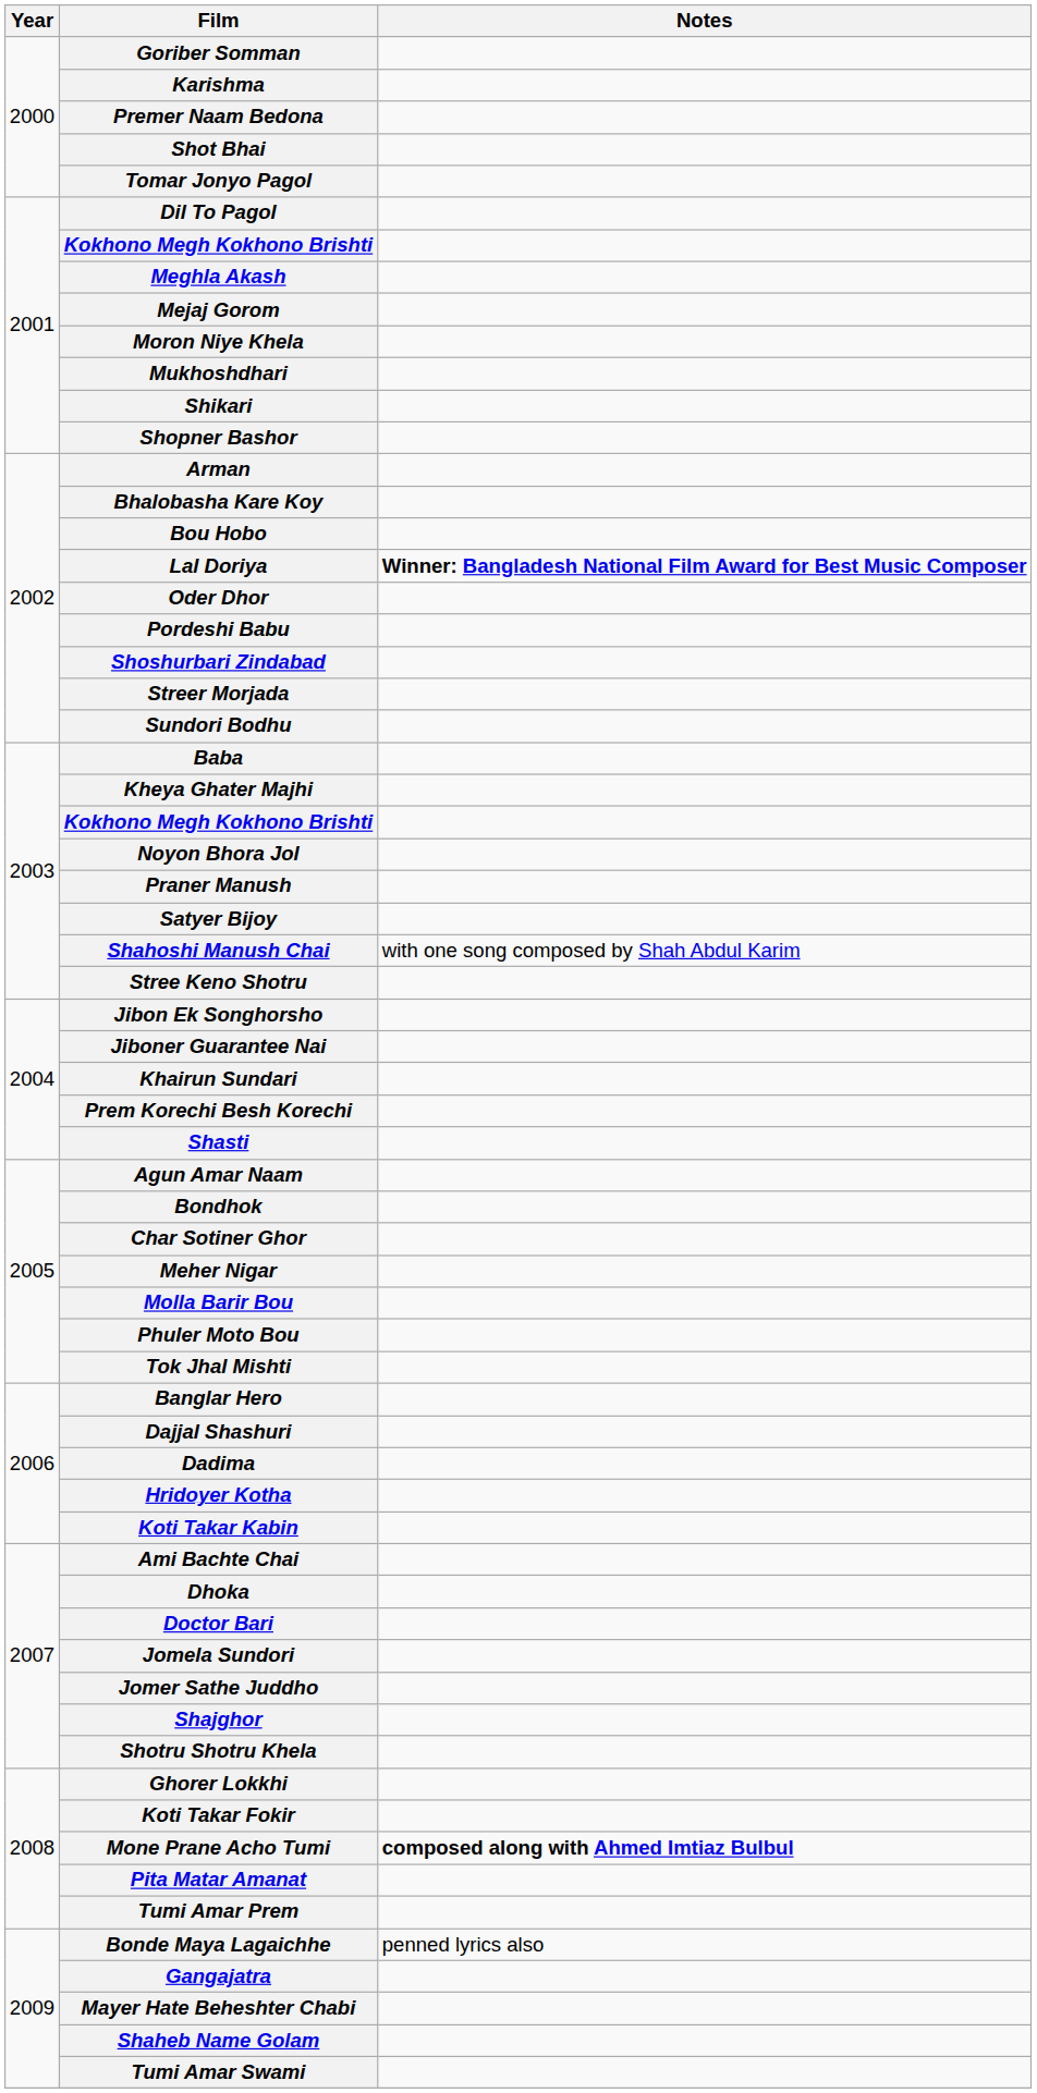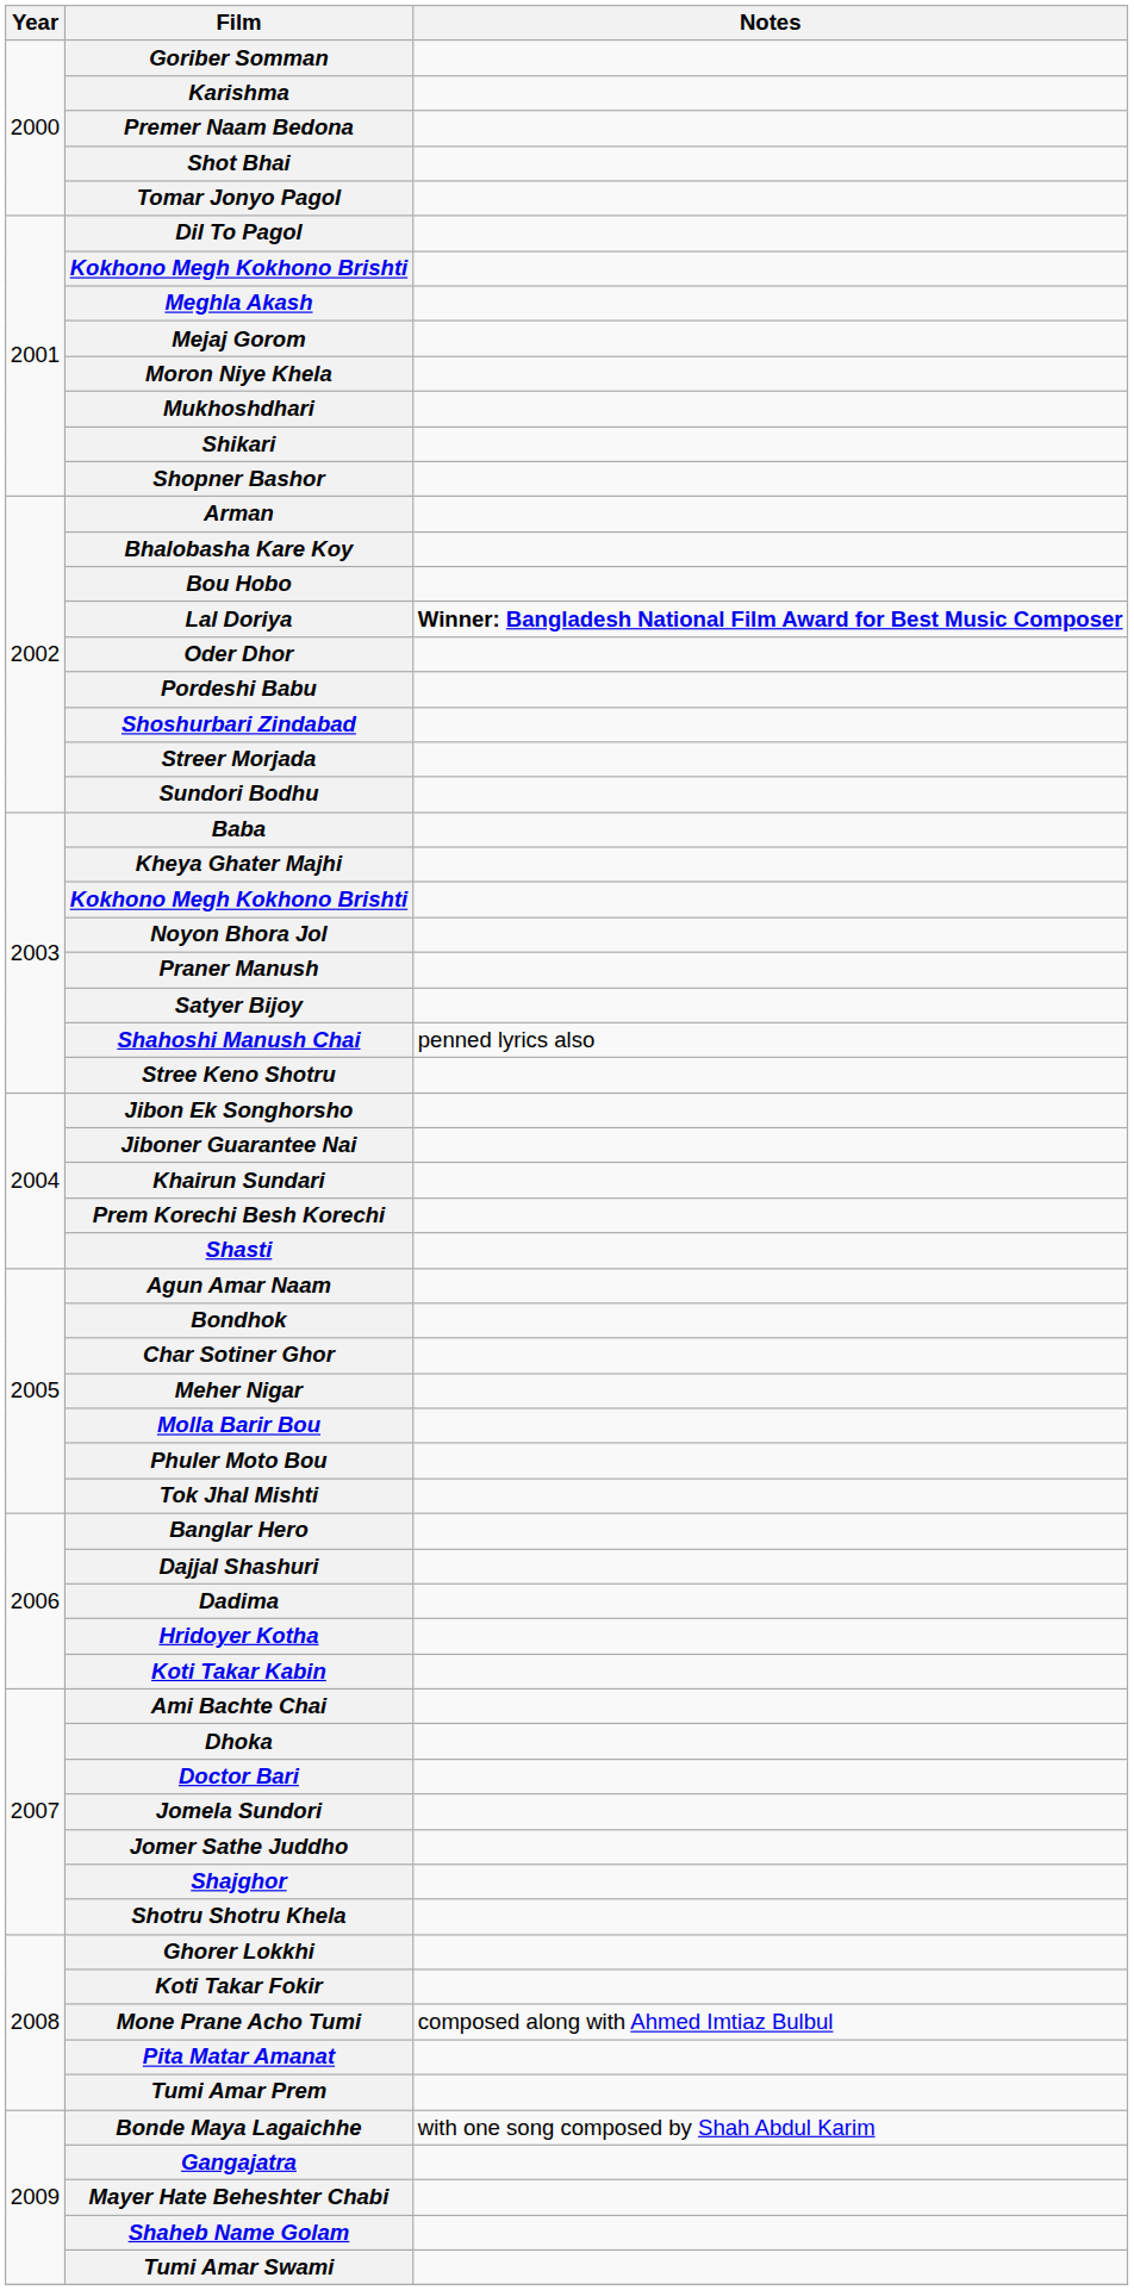 <table class="wikitable sortable">
 <tr>
 <th>Year</th>
 <th>Film</th>
 <th>Notes</th>
 </tr>
 <tr>
 <td rowspan=5>2000</td>
 <th><em>Goriber Somman</em></th>
 <td></td>
 </tr>
 <tr>
 <th><em>Karishma</em></th>
 <td></td>
 </tr>
 <tr>
 <th><em>Premer Naam Bedona</em></th>
 <td></td>
 </tr>
 <tr>
 <th><em>Shot Bhai</em></th>
 <td></td>
 </tr>
 <tr>
 <th><em>Tomar Jonyo Pagol</em></th>
 <td></td>
 </tr>
 <tr>
 <td rowspan=8>2001</td>
 <th><em>Dil To Pagol</em></th>
 <td></td>
 </tr>
 <tr>
 <th><em><a href='#'>Kokhono Megh Kokhono Brishti</a></em></th>
 <td></td>
 </tr>
 <tr>
 <th><em><a href='#'>Meghla Akash</a></em></th>
 <td></td>
 </tr>
 <tr>
 <th><em>Mejaj Gorom</em></th>
 <td></td>
 </tr>
 <tr>
 <th><em>Moron Niye Khela</em></th>
 <td></td>
 </tr>
 <tr>
 <th><em>Mukhoshdhari</em></th>
 <td></td>
 </tr>
 <tr>
 <th><em>Shikari</em></th>
 <td></td>
 </tr>
 <tr>
 <th><em>Shopner Bashor</em></th>
 <td></td>
 </tr>
 <tr>
 <td rowspan=9>2002</td>
 <th><em>Arman</em></th>
 <td></td>
 </tr>
 <tr>
 <th><em>Bhalobasha Kare Koy</em></th>
 <td></td>
 </tr>
 <tr>
 <th><em>Bou Hobo</em></th>
 <td></td>
 </tr>
 <tr>
 <th><em>Lal Doriya</em></th>
 <td><strong>Winner: <a href='#'>Bangladesh National Film Award for Best Music Composer</a></strong> </td>
 </tr>
 <tr>
 <th><em>Oder Dhor</em></th>
 <td></td>
 </tr>
 <tr>
 <th><em>Pordeshi Babu</em></th>
 <td></td>
 </tr>
 <tr>
 <th><em><a href='#'>Shoshurbari Zindabad</a></em></th>
 <td></td>
 </tr>
 <tr>
 <th><em>Streer Morjada</em></th>
 <td></td>
 </tr>
 <tr>
 <th><em>Sundori Bodhu</em></th>
 <td></td>
 </tr>
 <tr>
 <td rowspan=8>2003</td>
 <th><em>Baba</em> </th>
 <td></td>
 </tr>
 <tr>
 <th rowspan=1><em>Kheya Ghater Majhi</em></th>
 <td></td>
 </tr>
 <tr>
 <th><em><a href='#'>Kokhono Megh Kokhono Brishti</a></em></th>
 <td></td>
 </tr>
 <tr>
 <th><em>Noyon Bhora Jol</em></th>
 <td></td>
 </tr>
 <tr>
 <th><em>Praner Manush</em></th>
 <td></td>
 </tr>
 <tr>
 <th><em>Satyer Bijoy</em></th>
 <td></td>
 </tr>
 <tr>
 <th><em><a href='#'>Shahoshi Manush Chai</a></em> </th>
-<td>with one song composed by <a href='#'>Shah Abdul Karim</a></td>
+<td>penned lyrics also</td>
 </tr>
 <tr>
 <th><em>Stree Keno Shotru</em></th>
 <td></td>
 </tr>
 <tr>
 <td rowspan=5>2004</td>
 <th><em>Jibon Ek Songhorsho</em></th>
 <td></td>
 </tr>
 <tr>
 <th><em>Jiboner Guarantee Nai</em></th>
 <td></td>
 </tr>
 <tr>
 <th><em>Khairun Sundari</em></th>
 <td></td>
 </tr>
 <tr>
 <th><em>Prem Korechi Besh Korechi</em></th>
 <td></td>
 </tr>
 <tr>
 <th><em><a href='#'>Shasti</a></em></th>
 <td></td>
 </tr>
 <tr>
 <td rowspan=7>2005</td>
 <th><em>Agun Amar Naam</em></th>
 <td></td>
 </tr>
 <tr>
 <th><em>Bondhok</em></th>
 <td></td>
 </tr>
 <tr>
 <th><em>Char Sotiner Ghor</em></th>
 <td></td>
 </tr>
 <tr>
 <th><em>Meher Nigar</em></th>
 <td></td>
 </tr>
 <tr>
 <th><em><a href='#'>Molla Barir Bou</a></em></th>
 <td></td>
 </tr>
 <tr>
 <th><em>Phuler Moto Bou</em></th>
 <td></td>
 </tr>
 <tr>
 <th><em>Tok Jhal Mishti</em></th>
 <td></td>
 </tr>
 <tr>
 <td rowspan=5>2006</td>
 <th><em>Banglar Hero</em></th>
 <td></td>
 </tr>
 <tr>
 <th><em>Dajjal Shashuri</em></th>
 <td></td>
 </tr>
 <tr>
 <th><em>Dadima</em></th>
 <td></td>
 </tr>
 <tr>
 <th><em><a href='#'>Hridoyer Kotha</a></em></th>
 <td></td>
 </tr>
 <tr>
 <th><em><a href='#'>Koti Takar Kabin</a></em> </th>
 <td></td>
 </tr>
 <tr>
 <td rowspan=7>2007</td>
 <th><em>Ami Bachte Chai</em></th>
 <td></td>
 </tr>
 <tr>
 <th><em>Dhoka</em></th>
 <td></td>
 </tr>
 <tr>
 <th><em><a href='#'>Doctor Bari</a></em></th>
 <td></td>
 </tr>
 <tr>
 <th><em>Jomela Sundori</em></th>
 <td></td>
 </tr>
 <tr>
 <th><em>Jomer Sathe Juddho</em></th>
 <td></td>
 </tr>
 <tr>
 <th><em><a href='#'>Shajghor</a></em></th>
 <td></td>
 </tr>
 <tr>
 <th><em>Shotru Shotru Khela</em></th>
 <td></td>
 </tr>
 <tr>
 <td rowspan=5>2008</td>
 <th><em>Ghorer Lokkhi</em></th>
 <td></td>
 </tr>
 <tr>
 <th><em>Koti Takar Fokir</em></th>
 <td></td>
 </tr>
 <tr>
 <th><em>Mone Prane Acho Tumi</em></th>
-<td><strong>composed along with <a href='#'>Ahmed Imtiaz Bulbul</a></strong></td>
+<td>composed along with <a href='#'>Ahmed Imtiaz Bulbul</a></td>
 </tr>
 <tr>
 <th><em><a href='#'>Pita Matar Amanat</a></em></th>
 <td></td>
 </tr>
 <tr>
 <th><em>Tumi Amar Prem</em> </th>
 <td></td>
 </tr>
 <tr>
 <td rowspan=5>2009</td>
 <th><em>Bonde Maya Lagaichhe</em></th>
-<td>penned lyrics also</td>
+<td>with one song composed by <a href='#'>Shah Abdul Karim</a></td>
 </tr>
 <tr>
 <th><em><a href='#'>Gangajatra</a></em></th>
 <td></td>
 </tr>
 <tr>
 <th><em>Mayer Hate Beheshter Chabi</em></th>
 <td></td>
 </tr>
 <tr>
 <th><em><a href='#'>Shaheb Name Golam</a></em></th>
 <td></td>
 </tr>
 <tr>
 <th><em>Tumi Amar Swami</em></th>
 <td></td>
 </tr>
 <tr>
 </tr>
 </table>
